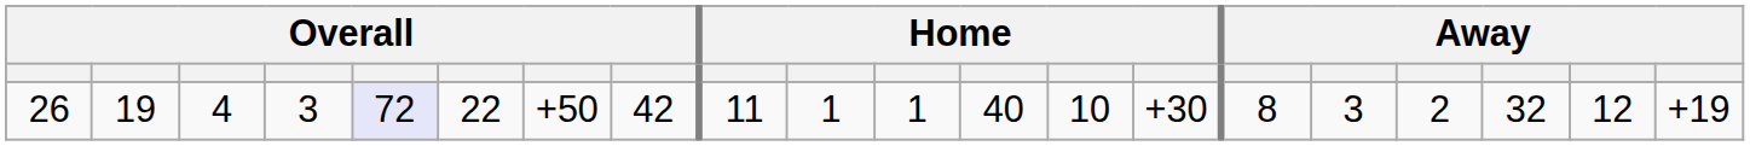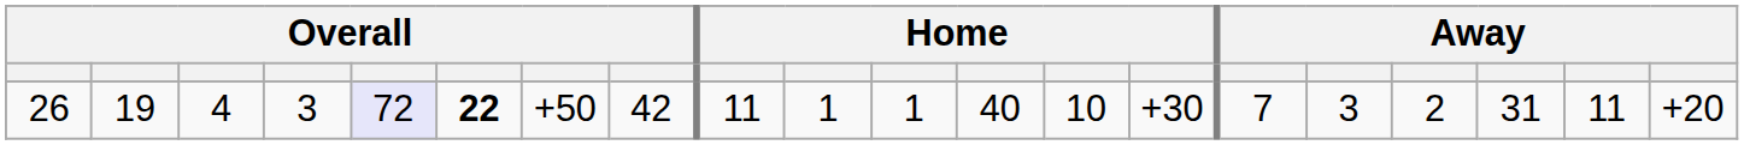 <table class="wikitable" style="text-align: center;">
 <tr>
 <th colspan=8 style="border-right:3px solid grey;">Overall</th>
 <th colspan=6 style="border-right:3px solid grey;">Home</th>
 <th colspan=6>Away</th>
 </tr>
 <tr>
 <th width=30></th>
 <th width=30></th>
 <th width=30></th>
 <th width=30></th>
 <th width=30></th>
 <th width=30></th>
 <th width=30></th>
 <th width=30 style="border-right:3px solid grey;"></th>
 <th width=30></th>
 <th width=30></th>
 <th width=30></th>
 <th width=30></th>
 <th width=30></th>
 <th width=30 style="border-right:3px solid grey;"></th>
 <th width=30></th>
 <th width=30></th>
 <th width=30></th>
 <th width=30></th>
 <th width=30></th>
 <th width=30></th>
 </tr>
 <tr>
 <td>26</td>
 <td>19</td>
 <td>4</td>
 <td>3</td>
 <td style="background: lavender;">72</td>
-<td>22</td>
+<td><strong>22</strong></td>
 <td>+50</td>
 <td width=30 style="border-right:3px solid grey;">42</td>
 <td>11</td>
 <td>1</td>
 <td>1</td>
 <td>40</td>
 <td>10</td>
 <td width=30 style="border-right:3px solid grey;">+30</td>
-<td>8</td>
+<td>7</td>
 <td>3</td>
 <td>2</td>
-<td>32</td>
-<td>12</td>
-<td>+19</td>
+<td>31</td>
+<td>11</td>
+<td>+20</td>
 </tr>
 </table>
